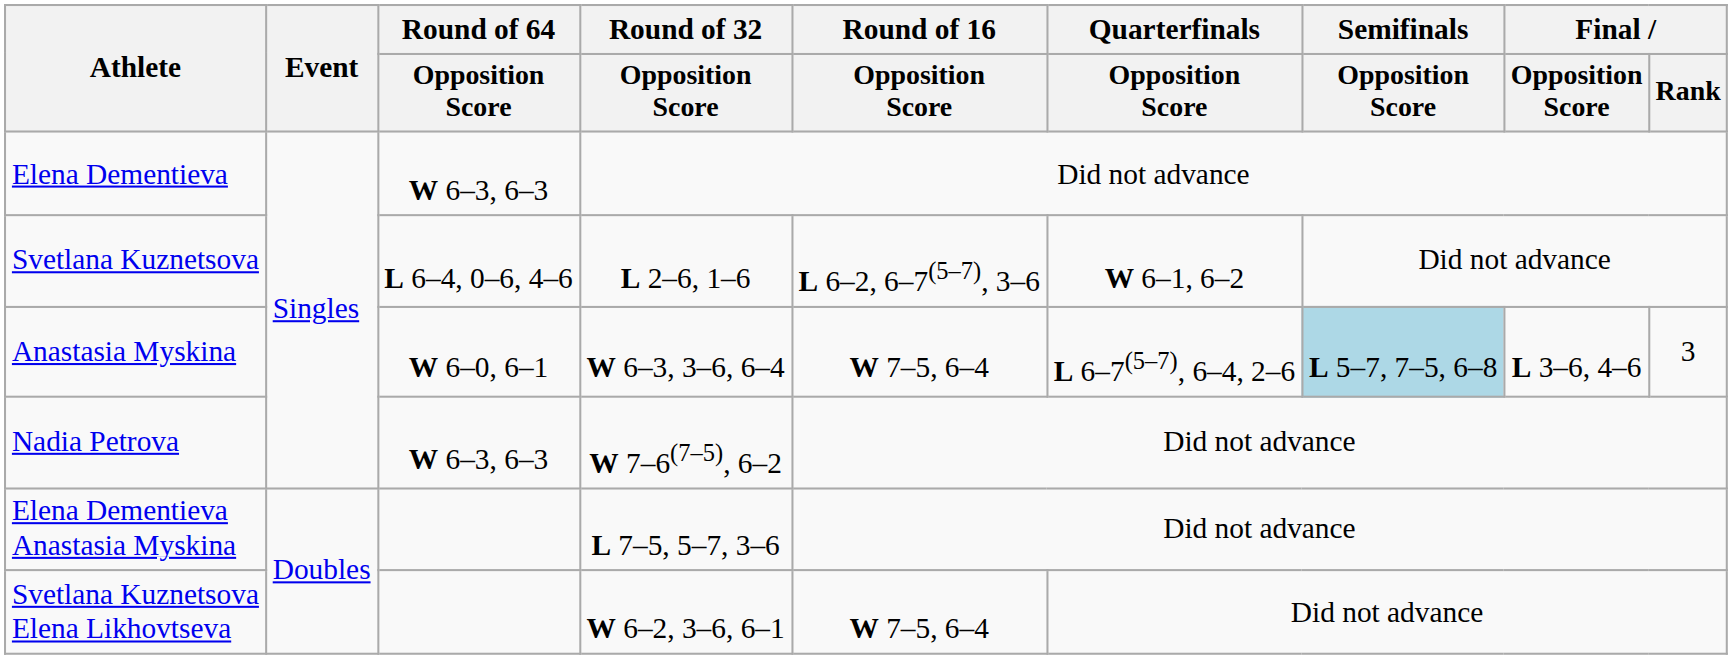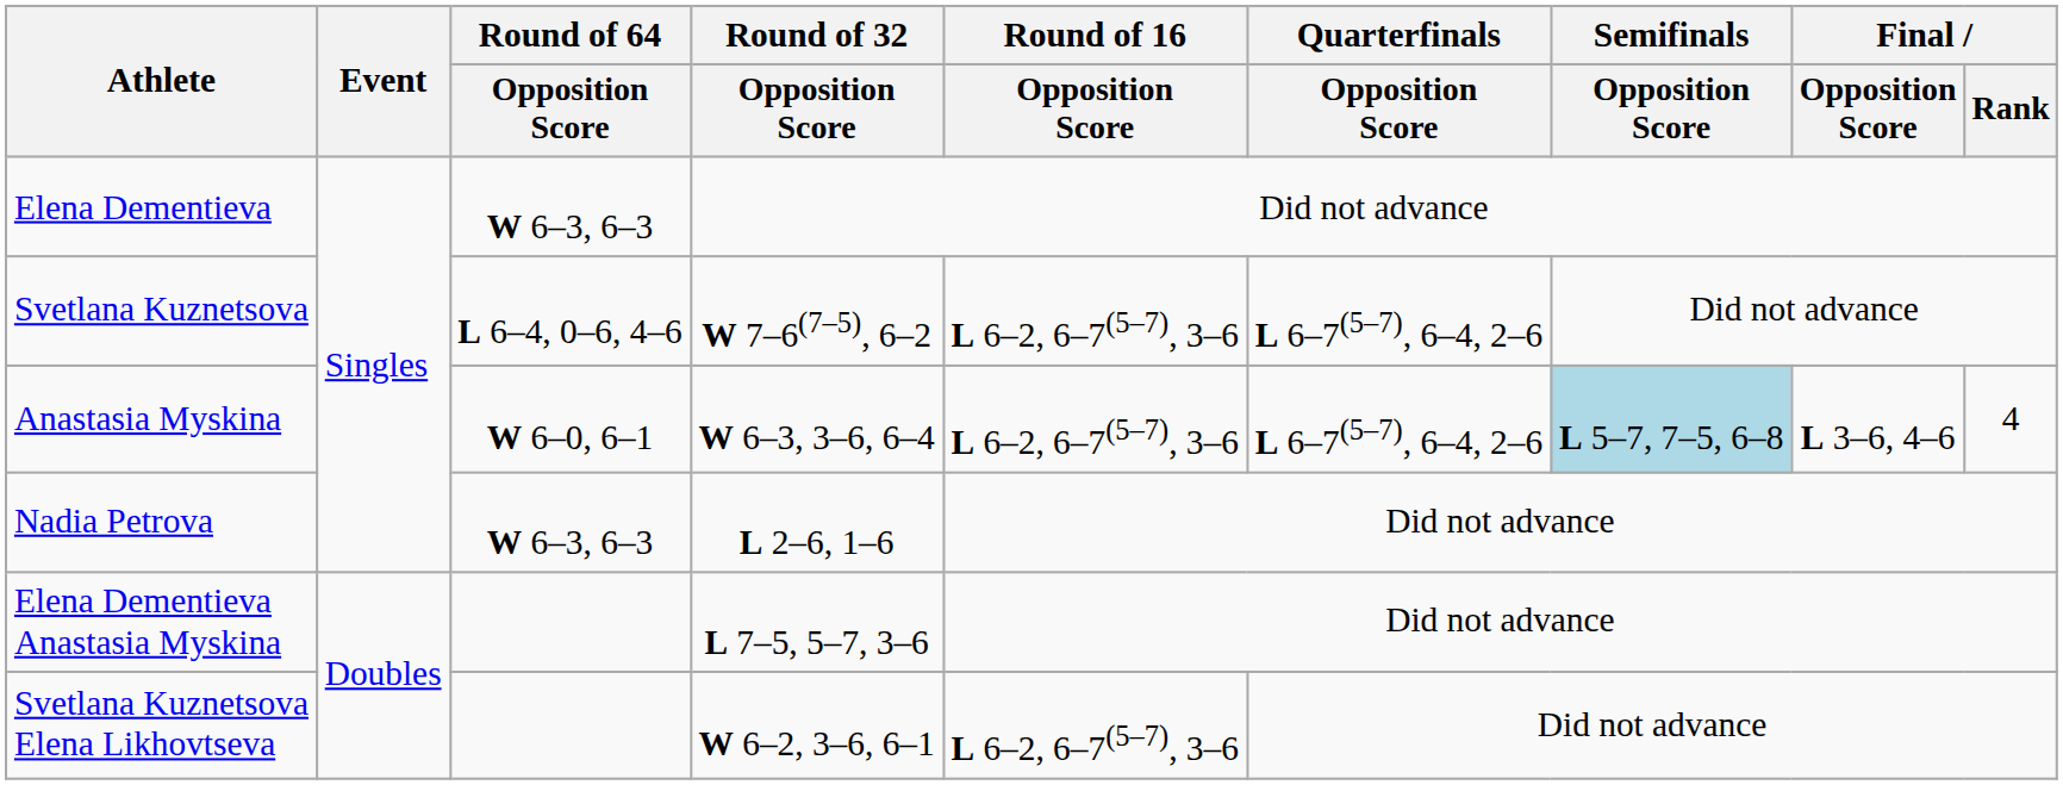 <table class=wikitable style="font-size:90%">
 <tr>
 <th rowspan="2">Athlete</th>
 <th rowspan="2">Event</th>
 <th>Round of 64</th>
 <th>Round of 32</th>
 <th>Round of 16</th>
 <th>Quarterfinals</th>
 <th>Semifinals</th>
 <th colspan=2>Final / </th>
 </tr>
 <tr style="font-size:95%">
 <th>Opposition<br>Score</th>
 <th>Opposition<br>Score</th>
 <th>Opposition<br>Score</th>
 <th>Opposition<br>Score</th>
 <th>Opposition<br>Score</th>
 <th>Opposition<br>Score</th>
 <th>Rank</th>
 </tr>
 <tr align=center>
 <td align=left><a href='#'>Elena Dementieva</a></td>
 <td align=left rowspan=4><a href='#'>Singles</a></td>
 <td><br><strong>W</strong> 6–3, 6–3</td>
 <td colspan=6>Did not advance</td>
 </tr>
 <tr align=center>
 <td align=left><a href='#'>Svetlana Kuznetsova</a></td>
 <td><br><strong>L</strong> 6–4, 0–6, 4–6</td>
-<td><br><strong>L</strong> 2–6, 1–6</td>
+<td><br><strong>W</strong> 7–6<sup>(7–5)</sup>, 6–2</td>
 <td><br><strong>L</strong> 6–2, 6–7<sup>(5–7)</sup>, 3–6</td>
-<td><br><strong>W</strong> 6–1, 6–2</td>
+<td><br><strong>L</strong> 6–7<sup>(5–7)</sup>, 6–4, 2–6</td>
 <td colspan=3>Did not advance</td>
 </tr>
 <tr align=center>
 <td align=left><a href='#'>Anastasia Myskina</a></td>
 <td><br><strong>W</strong> 6–0, 6–1</td>
 <td><br><strong>W</strong> 6–3, 3–6, 6–4</td>
-<td><br><strong>W</strong> 7–5, 6–4</td>
+<td><br><strong>L</strong> 6–2, 6–7<sup>(5–7)</sup>, 3–6</td>
 <td><br><strong>L</strong> 6–7<sup>(5–7)</sup>, 6–4, 2–6</td>
 <td style="background: lightblue;"><br><strong>L</strong> 5–7, 7–5, 6–8</td>
 <td><br><strong>L</strong> 3–6, 4–6</td>
-<td>3</td>
+<td>4</td>
 </tr>
 <tr align=center>
 <td align=left><a href='#'>Nadia Petrova</a></td>
 <td><br><strong>W</strong> 6–3, 6–3</td>
-<td><br><strong>W</strong> 7–6<sup>(7–5)</sup>, 6–2</td>
+<td><br><strong>L</strong> 2–6, 1–6</td>
 <td colspan=5>Did not advance</td>
 </tr>
 <tr align=center>
 <td align=left><a href='#'>Elena Dementieva</a><br><a href='#'>Anastasia Myskina</a></td>
 <td align=left rowspan=2><a href='#'>Doubles</a></td>
 <td></td>
 <td><br><strong>L</strong> 7–5, 5–7, 3–6</td>
 <td colspan=5>Did not advance</td>
 </tr>
 <tr align=center>
 <td align=left><a href='#'>Svetlana Kuznetsova</a><br><a href='#'>Elena Likhovtseva</a></td>
 <td></td>
 <td><br><strong>W</strong> 6–2, 3–6, 6–1</td>
-<td><br><strong>W</strong> 7–5, 6–4</td>
+<td><br><strong>L</strong> 6–2, 6–7<sup>(5–7)</sup>, 3–6</td>
 <td colspan=4>Did not advance</td>
 </tr>
 </table>
